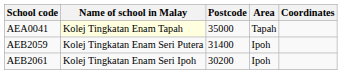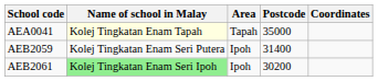 <table class="wikitable sortable">
 <tr>
 <th>School code</th>
 <th>Name of school in Malay</th>
+<th>Area</th>
 <th>Postcode</th>
-<th>Area</th>
 <th>Coordinates</th>
 </tr>
 <tr>
 <td>AEA0041</td>
 <td style="background: lightyellow;">Kolej Tingkatan Enam Tapah</td>
+<td>Tapah</td>
 <td>35000</td>
-<td>Tapah</td>
 <td></td>
 </tr>
 <tr>
 <td>AEB2059</td>
 <td>Kolej Tingkatan Enam Seri Putera</td>
+<td>Ipoh</td>
 <td>31400</td>
-<td>Ipoh</td>
 <td></td>
 </tr>
 <tr>
 <td>AEB2061</td>
-<td>Kolej Tingkatan Enam Seri Ipoh</td>
+<td style="background: lightgreen;">Kolej Tingkatan Enam Seri Ipoh</td>
+<td>Ipoh</td>
 <td>30200</td>
-<td>Ipoh</td>
 <td></td>
 </tr>
 </table>
